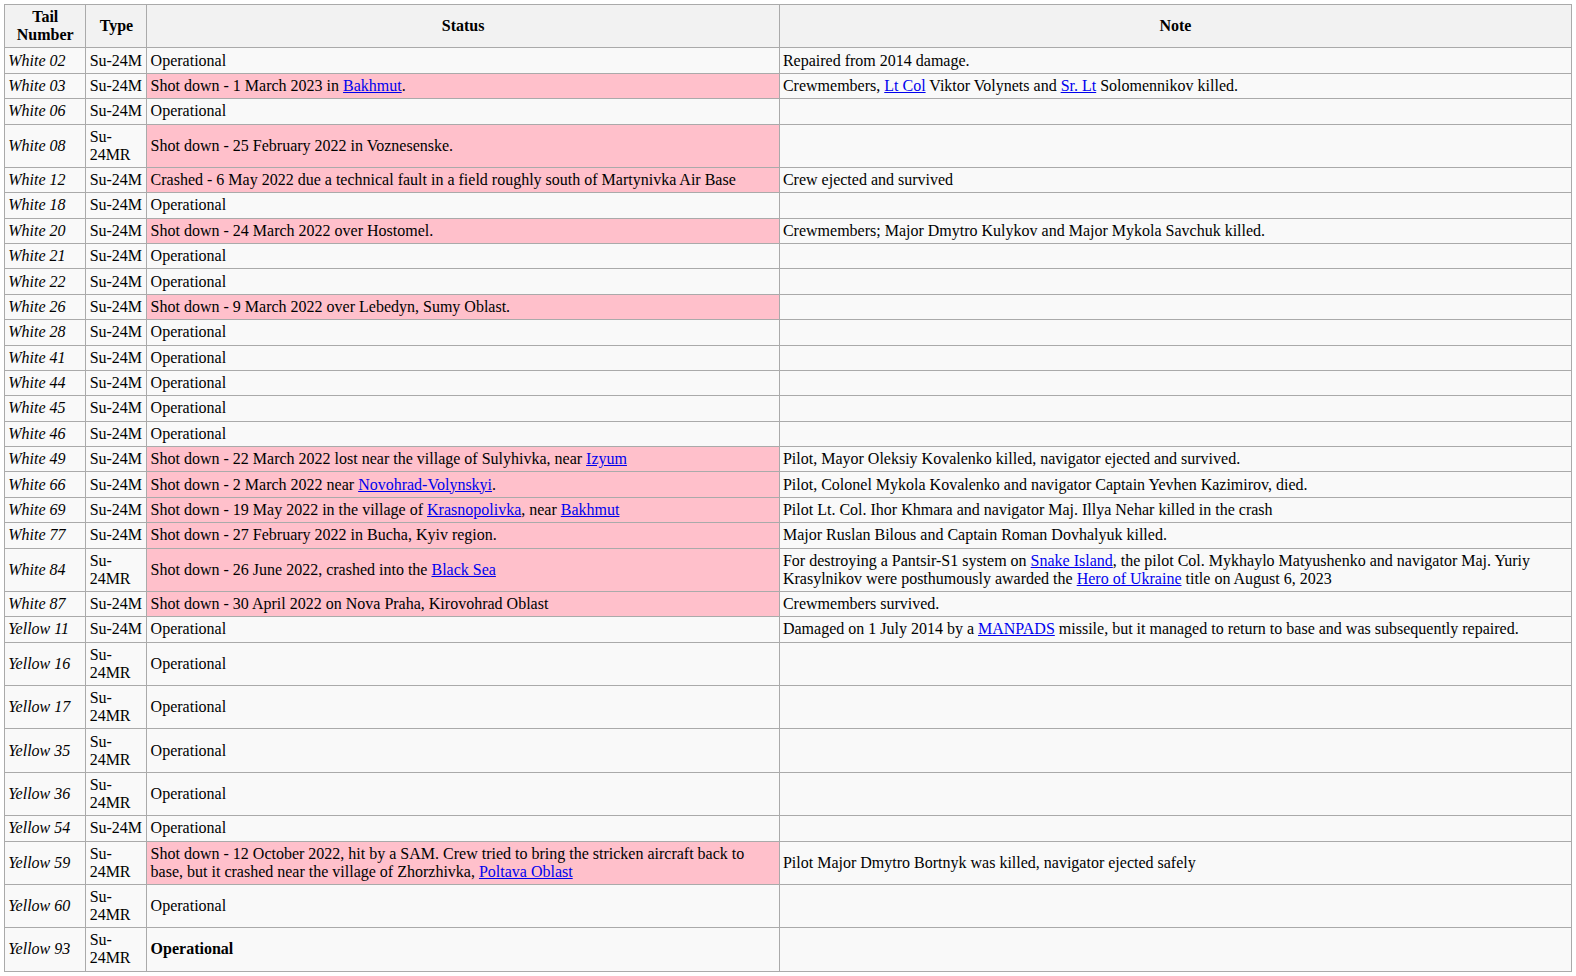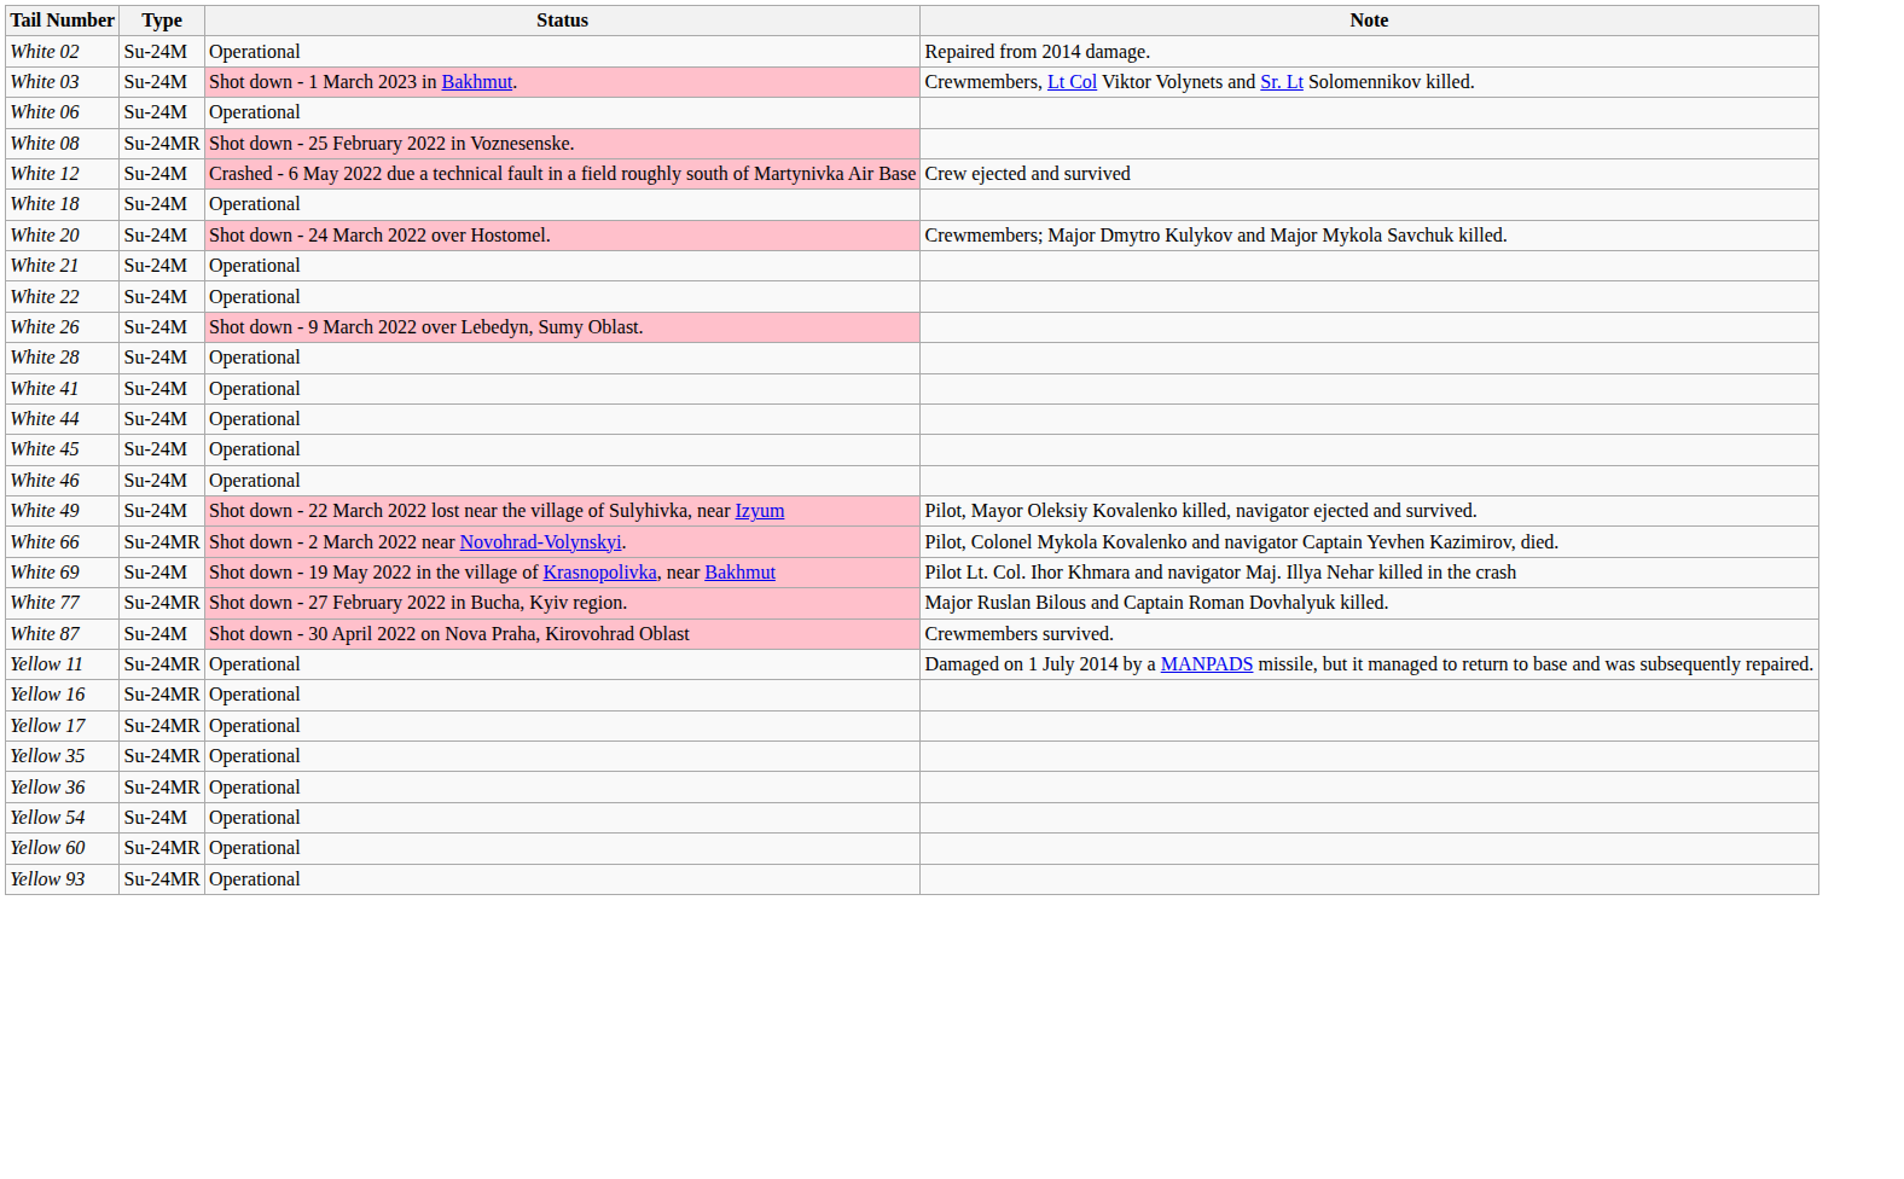 <table class="wikitable">
 <tr>
 <th>Tail Number</th>
 <th>Type</th>
 <th>Status</th>
 <th>Note</th>
 </tr>
 <tr>
 <td><em>White 02</em></td>
 <td>Su-24M</td>
 <td>Operational</td>
 <td>Repaired from 2014 damage.</td>
 </tr>
 <tr>
 <td><em>White 03</em></td>
 <td>Su-24M</td>
 <td style="background:#FFC0CB;">Shot down - 1 March 2023 in <a href='#'>Bakhmut</a>.</td>
 <td>Crewmembers, <a href='#'>Lt Col</a> Viktor Volynets and <a href='#'>Sr. Lt</a> Solomennikov killed.</td>
 </tr>
 <tr>
 <td><em>White 06</em></td>
 <td>Su-24M</td>
 <td>Operational</td>
 <td></td>
 </tr>
 <tr>
 <td><em>White 08</em></td>
 <td>Su-24MR</td>
 <td style="background:#FFC0CB;">Shot down - 25 February 2022 in Voznesenske.</td>
 <td></td>
 </tr>
 <tr>
 <td><em>White 12</em></td>
 <td>Su-24M</td>
 <td style="background:#FFC0CB;">Crashed - 6 May 2022 due a technical fault in a field roughly  south of Martynivka Air Base</td>
 <td>Crew ejected and survived</td>
 </tr>
 <tr>
 <td><em>White 18</em></td>
 <td>Su-24M</td>
 <td>Operational</td>
 <td></td>
 </tr>
 <tr>
 <td><em>White 20</em></td>
 <td>Su-24M</td>
 <td style="background:#FFC0CB;">Shot down - 24 March 2022 over Hostomel. </td>
 <td>Crewmembers; Major Dmytro Kulykov and Major Mykola Savchuk killed.</td>
 </tr>
 <tr>
 <td><em>White 21</em></td>
 <td>Su-24M</td>
 <td>Operational</td>
 <td></td>
 </tr>
 <tr>
 <td><em>White 22</em></td>
 <td>Su-24M</td>
 <td>Operational</td>
 <td></td>
 </tr>
 <tr>
 <td><em>White 26</em></td>
 <td>Su-24M</td>
 <td style="background:#FFC0CB;">Shot down - 9 March 2022 over Lebedyn, Sumy Oblast.</td>
 <td></td>
 </tr>
 <tr>
 <td><em>White 28</em></td>
 <td>Su-24M</td>
 <td>Operational</td>
 <td></td>
 </tr>
 <tr>
 <td><em>White 41</em></td>
 <td>Su-24M</td>
 <td>Operational</td>
 <td></td>
 </tr>
 <tr>
 <td><em>White 44</em></td>
 <td>Su-24M</td>
 <td>Operational</td>
 <td></td>
 </tr>
 <tr>
 <td><em>White 45</em></td>
 <td>Su-24M</td>
 <td>Operational</td>
 <td></td>
 </tr>
 <tr>
 <td><em>White 46</em></td>
 <td>Su-24M</td>
 <td>Operational</td>
 <td></td>
 </tr>
 <tr>
 <td><em>White 49</em></td>
 <td>Su-24M</td>
 <td style="background:#FFC0CB;">Shot down - 22 March 2022 lost near the village of Sulyhivka, near <a href='#'>Izyum</a></td>
 <td>Pilot, Mayor Oleksiy Kovalenko killed, navigator ejected and survived.</td>
 </tr>
 <tr>
 <td><em>White 66</em></td>
-<td>Su-24M</td>
+<td>Su-24MR</td>
 <td style="background:#FFC0CB;">Shot down - 2 March 2022 near <a href='#'>Novohrad-Volynskyi</a>.</td>
 <td>Pilot, Colonel Mykola Kovalenko and navigator Captain Yevhen Kazimirov, died.</td>
 </tr>
 <tr>
 <td><em>White 69</em></td>
 <td>Su-24M</td>
 <td style="background:#FFC0CB;">Shot down - 19 May 2022 in the village of <a href='#'>Krasnopolivka</a>, near <a href='#'>Bakhmut</a></td>
 <td>Pilot Lt. Col. Ihor Khmara and navigator Maj. Illya Nehar killed in the crash</td>
 </tr>
 <tr>
 <td><em>White 77</em></td>
-<td>Su-24M</td>
+<td>Su-24MR</td>
 <td style="background:#FFC0CB;">Shot down - 27 February 2022 in Bucha, Kyiv region.</td>
 <td>Major Ruslan Bilous and Captain Roman Dovhalyuk killed.</td>
-</tr>
-<tr>
-<td><em>White 84</em></td>
-<td>Su-24MR</td>
-<td style="background:#FFC0CB;">Shot down - 26 June 2022, crashed into the <a href='#'>Black Sea</a></td>
-<td>For destroying a Pantsir-S1 system on <a href='#'>Snake Island</a>, the pilot Col. Mykhaylo Matyushenko and navigator Maj. Yuriy Krasylnikov were posthumously awarded the <a href='#'>Hero of Ukraine</a> title on August 6, 2023</td>
 </tr>
 <tr>
 <td><em>White 87</em></td>
 <td>Su-24M</td>
 <td style="background:#FFC0CB;">Shot down - 30 April 2022 on Nova Praha, Kirovohrad Oblast </td>
 <td>Crewmembers survived.</td>
 </tr>
 <tr>
 <td><em>Yellow 11</em></td>
-<td>Su-24M</td>
+<td>Su-24MR</td>
 <td>Operational</td>
 <td>Damaged on 1 July 2014 by a <a href='#'>MANPADS</a> missile, but it managed to return to base and was subsequently repaired.</td>
 </tr>
 <tr>
 <td><em>Yellow 16</em></td>
 <td>Su-24MR</td>
 <td>Operational</td>
 <td></td>
 </tr>
 <tr>
 <td><em>Yellow 17</em></td>
 <td>Su-24MR</td>
 <td>Operational</td>
 <td></td>
 </tr>
 <tr>
 <td><em>Yellow 35</em></td>
 <td>Su-24MR</td>
 <td>Operational</td>
 <td></td>
 </tr>
 <tr>
 <td><em>Yellow 36</em></td>
 <td>Su-24MR</td>
 <td>Operational</td>
 <td></td>
 </tr>
 <tr>
 <td><em>Yellow 54 </em></td>
 <td>Su-24M</td>
 <td>Operational</td>
 <td></td>
 </tr>
 <tr>
-<td><em>Yellow 59</em></td>
-<td>Su-24MR</td>
-<td style="background:#FFC0CB;">Shot down - 12 October 2022, hit by a SAM. Crew tried to bring the stricken aircraft back to base, but it crashed near the village of Zhorzhivka, <a href='#'>Poltava Oblast</a></td>
-<td>Pilot Major Dmytro Bortnyk was killed, navigator ejected safely</td>
-</tr>
-<tr>
 <td><em>Yellow 60</em></td>
 <td>Su-24MR</td>
 <td>Operational</td>
 <td></td>
 </tr>
 <tr>
 <td><em>Yellow 93</em></td>
 <td>Su-24MR</td>
-<td><strong>Operational</strong></td>
+<td>Operational</td>
 <td></td>
 </tr>
 </table>
